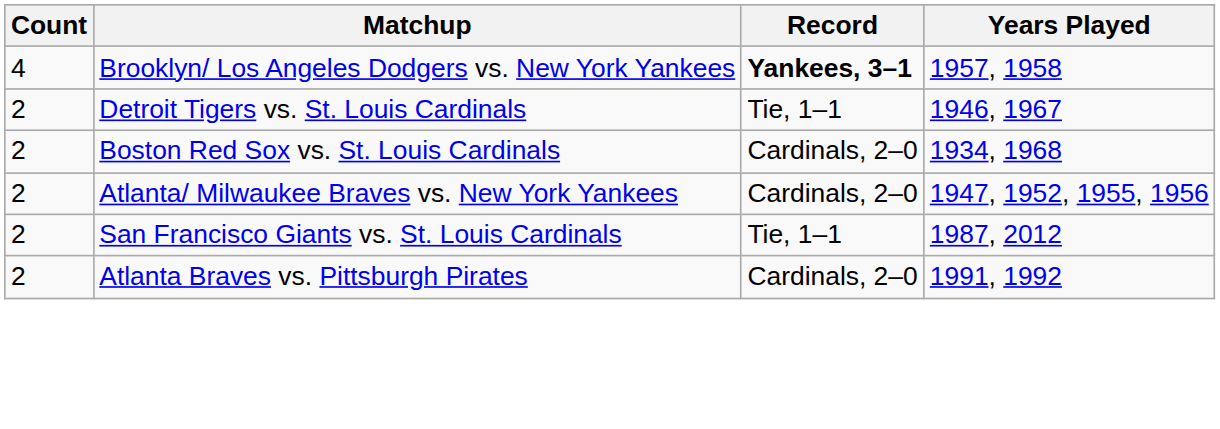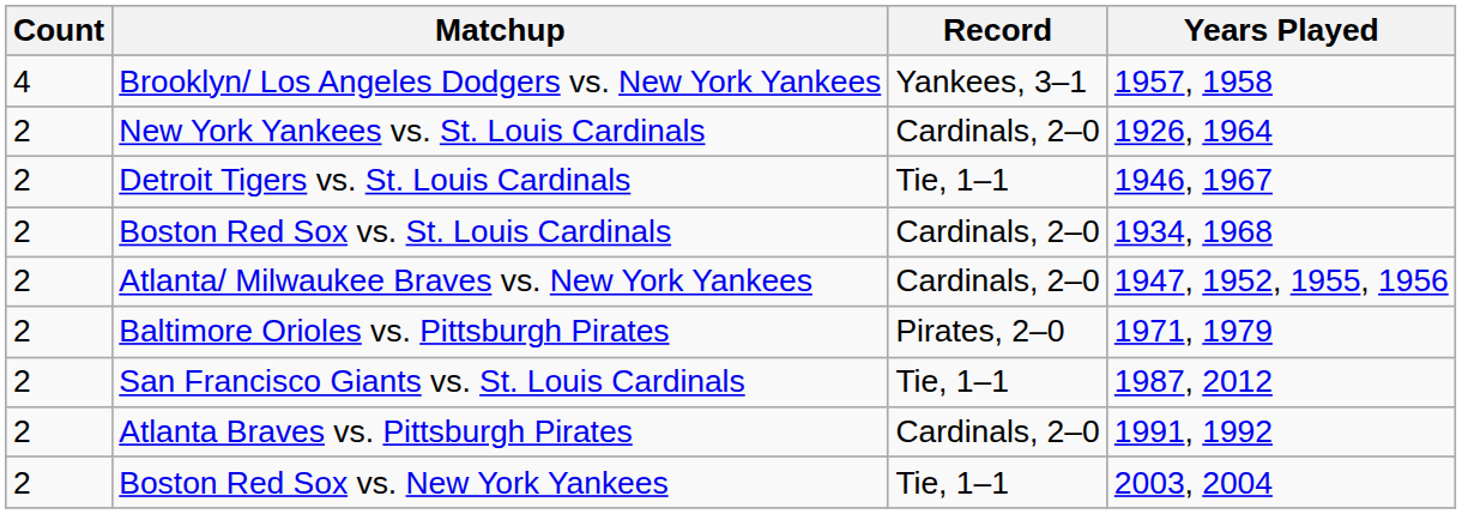 <table class="wikitable sortable">
 <tr>
 <th>Count</th>
 <th>Matchup</th>
 <th>Record</th>
 <th>Years Played</th>
 </tr>
 <tr>
 <td>4</td>
 <td><a href='#'>Brooklyn/ Los Angeles Dodgers</a> vs. <a href='#'>New York Yankees</a></td>
-<td><strong>Yankees, 3–1</strong></td>
+<td>Yankees, 3–1</td>
 <td><a href='#'>1957</a>, <a href='#'>1958</a></td>
+</tr>
+<tr>
+<td>2</td>
+<td><a href='#'>New York Yankees</a> vs. <a href='#'>St. Louis Cardinals</a></td>
+<td>Cardinals, 2–0</td>
+<td><a href='#'>1926</a>, <a href='#'>1964</a></td>
 </tr>
 <tr>
 <td>2</td>
 <td><a href='#'>Detroit Tigers</a> vs. <a href='#'>St. Louis Cardinals</a></td>
 <td>Tie, 1–1</td>
 <td><a href='#'>1946</a>, <a href='#'>1967</a></td>
 </tr>
 <tr>
 <td>2</td>
 <td><a href='#'>Boston Red Sox</a> vs. <a href='#'>St. Louis Cardinals</a></td>
 <td>Cardinals, 2–0</td>
 <td><a href='#'>1934</a>, <a href='#'>1968</a></td>
 </tr>
 <tr>
 <td>2</td>
 <td><a href='#'>Atlanta/ Milwaukee Braves</a> vs. <a href='#'>New York Yankees</a></td>
 <td>Cardinals, 2–0</td>
 <td><a href='#'>1947</a>, <a href='#'>1952</a>, <a href='#'>1955</a>, <a href='#'>1956</a></td>
 </tr>
 <tr>
 <td>2</td>
+<td><a href='#'>Baltimore Orioles</a> vs. <a href='#'>Pittsburgh Pirates</a></td>
+<td>Pirates, 2–0</td>
+<td><a href='#'>1971</a>, <a href='#'>1979</a></td>
+</tr>
+<tr>
+<td>2</td>
 <td><a href='#'>San Francisco Giants</a> vs. <a href='#'>St. Louis Cardinals</a></td>
 <td>Tie, 1–1</td>
 <td><a href='#'>1987</a>, <a href='#'>2012</a></td>
 </tr>
 <tr>
 <td>2</td>
 <td><a href='#'>Atlanta Braves</a> vs. <a href='#'>Pittsburgh Pirates</a></td>
 <td>Cardinals, 2–0</td>
 <td><a href='#'>1991</a>, <a href='#'>1992</a></td>
 </tr>
+<tr>
+<td>2</td>
+<td><a href='#'>Boston Red Sox</a> vs. <a href='#'>New York Yankees</a></td>
+<td>Tie, 1–1</td>
+<td><a href='#'>2003</a>, <a href='#'>2004</a></td>
+</tr>
 </table>
